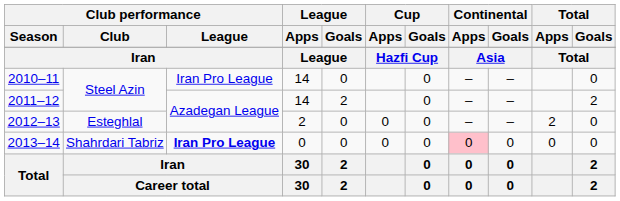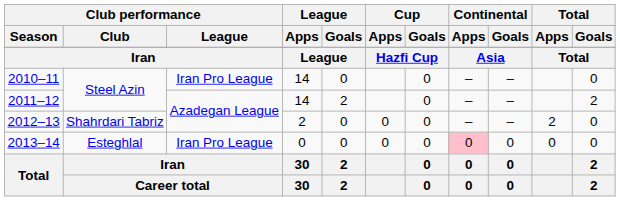 <table class="wikitable" style="text-align:center">
 <tr>
 <th colspan=3>Club performance</th>
 <th colspan=2>League</th>
 <th colspan=2>Cup</th>
 <th colspan=2>Continental</th>
 <th colspan=2>Total</th>
 </tr>
 <tr>
 <th>Season</th>
 <th>Club</th>
 <th>League</th>
 <th>Apps</th>
 <th>Goals</th>
 <th>Apps</th>
 <th>Goals</th>
 <th>Apps</th>
 <th>Goals</th>
 <th>Apps</th>
 <th>Goals</th>
 </tr>
 <tr>
 </tr>
 <tr>
 <th colspan=3>Iran</th>
 <th colspan=2>League</th>
 <th colspan=2><a href='#'>Hazfi Cup</a></th>
 <th colspan=2><a href='#'>Asia</a></th>
 <th colspan=2>Total</th>
 </tr>
 <tr>
 <td><a href='#'>2010–11</a></td>
 <td rowspan="2"><a href='#'>Steel Azin</a></td>
 <td rowspan="1"><a href='#'>Iran Pro League</a></td>
 <td>14</td>
 <td>0</td>
 <td></td>
 <td>0</td>
 <td>–</td>
 <td>–</td>
 <td></td>
 <td>0</td>
 </tr>
 <tr>
 <td><a href='#'>2011–12</a></td>
 <td rowspan="2"><a href='#'>Azadegan League</a></td>
 <td>14</td>
 <td>2</td>
 <td></td>
 <td>0</td>
 <td>–</td>
 <td>–</td>
 <td></td>
 <td>2</td>
 </tr>
 <tr>
 <td><a href='#'>2012–13</a></td>
-<td rowspan="1"><a href='#'>Esteghlal</a></td>
+<td rowspan="1"><a href='#'>Shahrdari Tabriz</a></td>
 <td>2</td>
 <td>0</td>
 <td>0</td>
 <td>0</td>
 <td>–</td>
 <td>–</td>
 <td>2</td>
 <td>0</td>
 </tr>
 <tr>
 <td><a href='#'>2013–14</a></td>
-<td rowspan="1"><a href='#'>Shahrdari Tabriz</a></td>
-<td rowspan="1"><strong><a href='#'>Iran Pro League</a></strong></td>
+<td rowspan="1"><a href='#'>Esteghlal</a></td>
+<td rowspan="1"><a href='#'>Iran Pro League</a></td>
 <td>0</td>
 <td>0</td>
 <td>0</td>
 <td>0</td>
 <td style="background: pink;">0</td>
 <td>0</td>
 <td>0</td>
 <td>0</td>
 </tr>
 <tr>
 <th rowspan=2>Total</th>
 <th colspan=2>Iran</th>
 <th>30</th>
 <th>2</th>
 <th></th>
 <th>0</th>
 <th>0</th>
 <th>0</th>
 <th></th>
 <th>2</th>
 </tr>
 <tr>
 <th colspan=2>Career total</th>
 <th>30</th>
 <th>2</th>
 <th></th>
 <th>0</th>
 <th>0</th>
 <th>0</th>
 <th></th>
 <th>2</th>
 </tr>
 </table>
